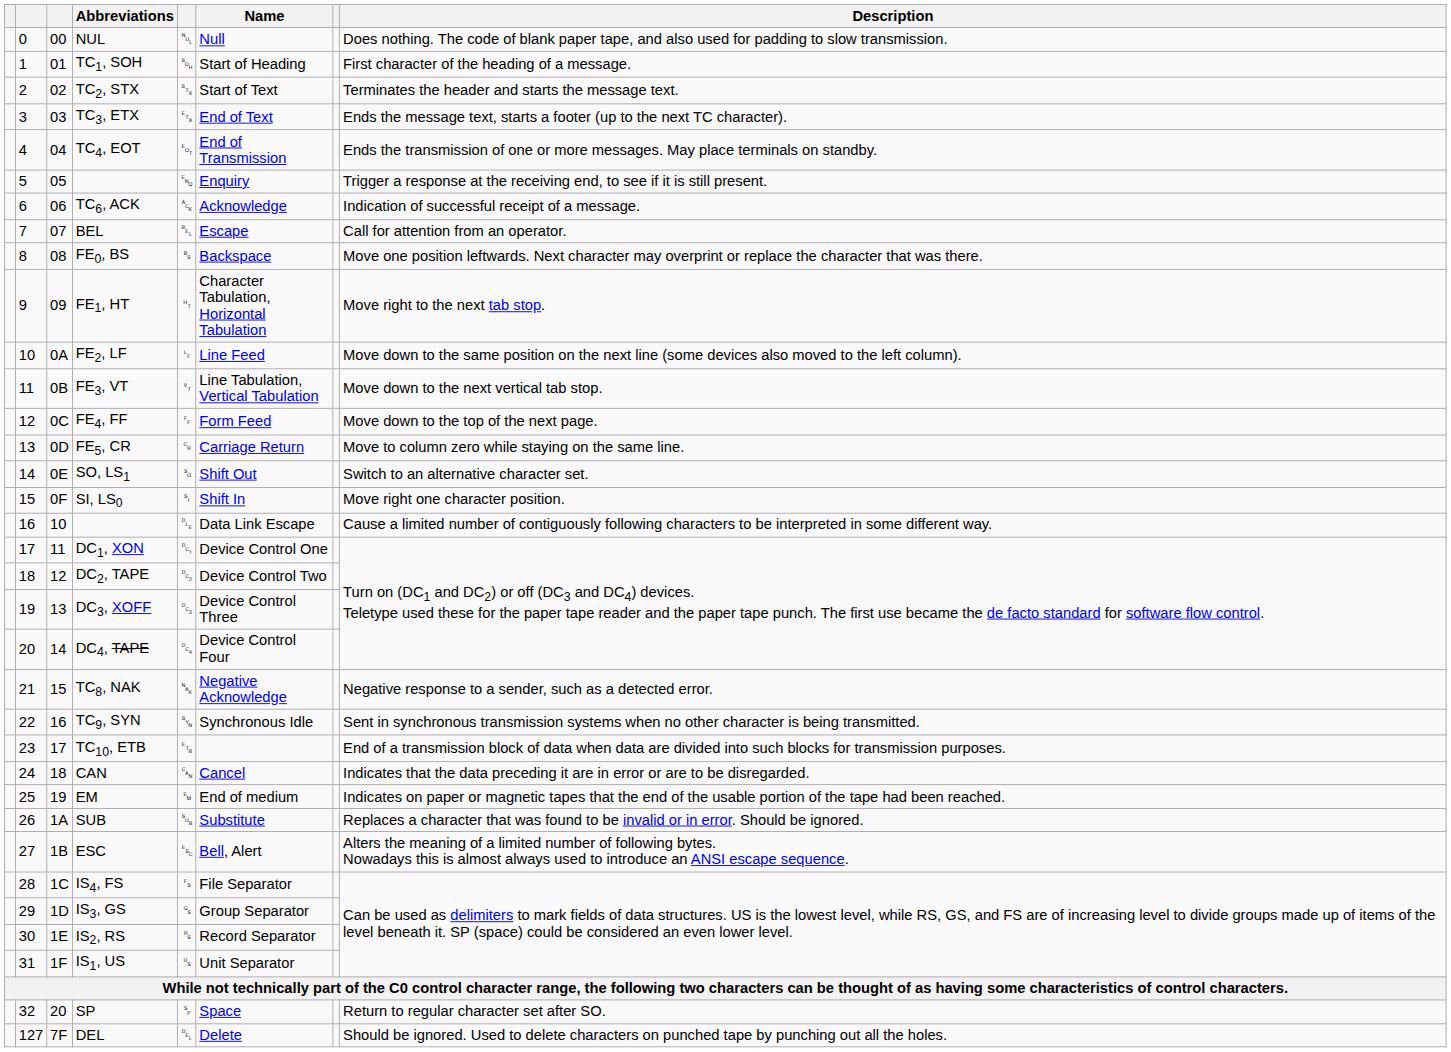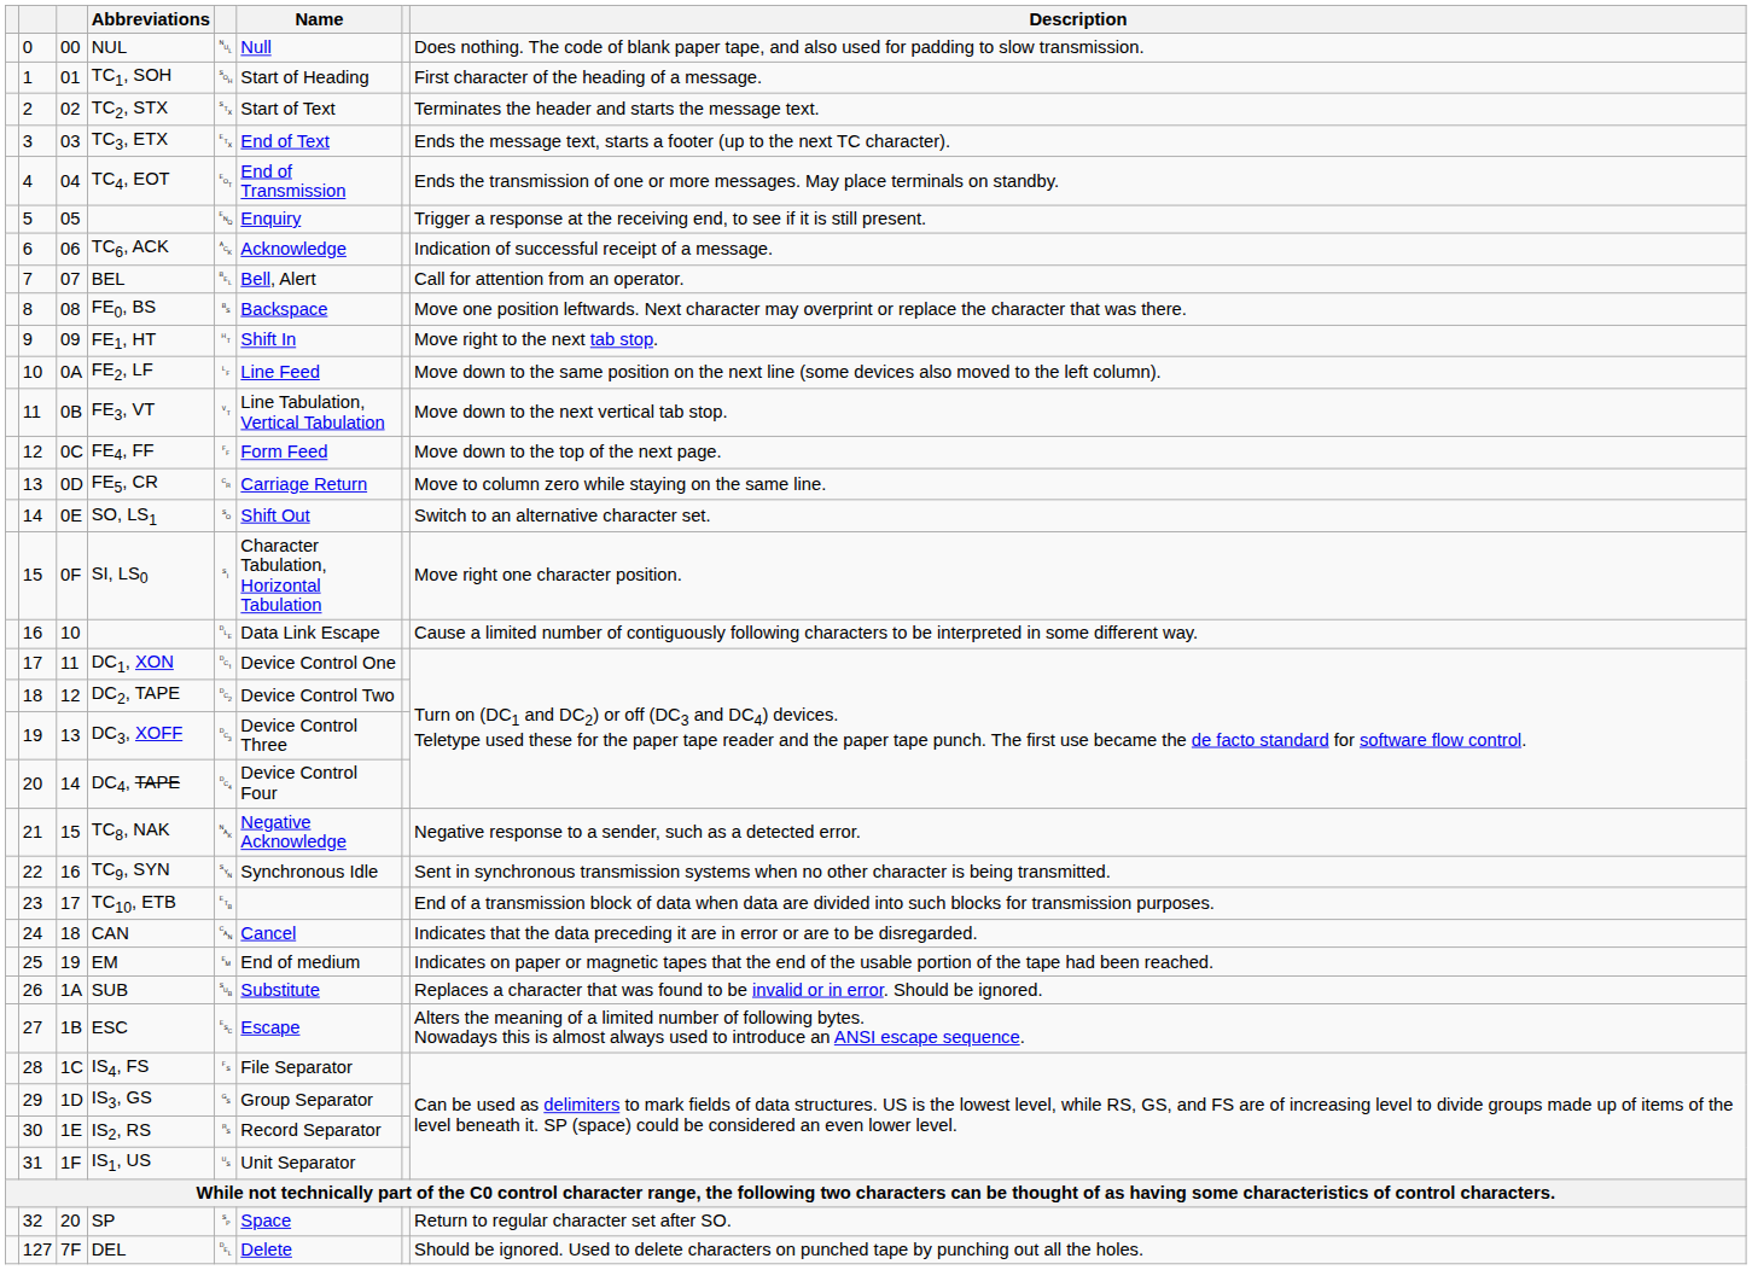 <table class="wikitable">
 <tr>
 <th></th>
 <th></th>
 <th></th>
 <th>Abbreviations</th>
 <th></th>
 <th>Name</th>
 <th></th>
 <th>Description</th>
 </tr>
 <tr id="NUL">
 <td></td>
 <td>0</td>
 <td>00</td>
 <td>NUL</td>
 <td>␀</td>
 <td><a href='#'>Null</a></td>
 <td></td>
 <td>Does nothing. The code of blank paper tape, and also used for padding to slow transmission.</td>
 </tr>
 <tr id="SOH">
 <td></td>
 <td>1</td>
 <td>01</td>
 <td>TC<sub>1</sub>, SOH</td>
 <td>␁</td>
 <td>Start of Heading</td>
 <td></td>
 <td>First character of the heading of a message.</td>
 </tr>
 <tr id="STX">
 <td></td>
 <td>2</td>
 <td>02</td>
 <td>TC<sub>2</sub>, STX</td>
 <td>␂</td>
 <td>Start of Text</td>
 <td></td>
 <td>Terminates the header and starts the message text.</td>
 </tr>
 <tr id="ETX">
 <td></td>
 <td>3</td>
 <td>03</td>
 <td>TC<sub>3</sub>, ETX</td>
 <td>␃</td>
 <td><a href='#'>End of Text</a></td>
 <td></td>
 <td>Ends the message text, starts a footer (up to the next TC character).</td>
 </tr>
 <tr id="EOT">
 <td></td>
 <td>4</td>
 <td>04</td>
 <td>TC<sub>4</sub>, EOT</td>
 <td>␄</td>
 <td><a href='#'>End of Transmission</a></td>
 <td></td>
 <td>Ends the transmission of one or more messages. May place terminals on standby.</td>
 </tr>
 <tr id="ENQ">
 <td></td>
 <td>5</td>
 <td>05</td>
 <td></td>
 <td>␅</td>
 <td><a href='#'>Enquiry</a></td>
 <td></td>
 <td>Trigger a response at the receiving end, to see if it is still present.</td>
 </tr>
 <tr id="ACK">
 <td></td>
 <td>6</td>
 <td>06</td>
 <td>TC<sub>6</sub>, ACK</td>
 <td>␆</td>
 <td><a href='#'>Acknowledge</a></td>
 <td></td>
 <td>Indication of successful receipt of a message.</td>
 </tr>
 <tr id="BEL">
 <td></td>
 <td>7</td>
 <td>07</td>
 <td>BEL</td>
 <td>␇</td>
-<td><a href='#'>Escape</a></td>
+<td><a href='#'>Bell</a>, Alert</td>
 <td></td>
 <td>Call for attention from an operator.</td>
 </tr>
 <tr id="BS">
 <td></td>
 <td>8</td>
 <td>08</td>
 <td>FE<sub>0</sub>, BS</td>
 <td>␈</td>
 <td><a href='#'>Backspace</a></td>
 <td></td>
 <td>Move one position leftwards. Next character may overprint or replace the character that was there.</td>
 </tr>
 <tr id="HT">
 <td></td>
 <td>9</td>
 <td>09</td>
 <td>FE<sub>1</sub>, HT</td>
 <td>␉</td>
-<td>Character Tabulation,<br><a href='#'>Horizontal Tabulation</a></td>
+<td><a href='#'>Shift In</a></td>
 <td></td>
 <td>Move right to the next <a href='#'>tab stop</a>.</td>
 </tr>
 <tr id="LF">
 <td></td>
 <td>10</td>
 <td>0A</td>
 <td>FE<sub>2</sub>, LF</td>
 <td>␊</td>
 <td><a href='#'>Line Feed</a></td>
 <td></td>
 <td>Move down to the same position on the next line (some devices also moved to the left column).</td>
 </tr>
 <tr id="VT">
 <td></td>
 <td>11</td>
 <td>0B</td>
 <td>FE<sub>3</sub>, VT</td>
 <td>␋</td>
 <td>Line Tabulation,<br><a href='#'>Vertical Tabulation</a></td>
 <td></td>
 <td>Move down to the next vertical tab stop.</td>
 </tr>
 <tr id="FF">
 <td></td>
 <td>12</td>
 <td>0C</td>
 <td>FE<sub>4</sub>, FF</td>
 <td>␌</td>
 <td><a href='#'>Form Feed</a></td>
 <td></td>
 <td>Move down to the top of the next page.</td>
 </tr>
 <tr id="CR">
 <td></td>
 <td>13</td>
 <td>0D</td>
 <td>FE<sub>5</sub>, CR</td>
 <td>␍</td>
 <td><a href='#'>Carriage Return</a></td>
 <td></td>
 <td>Move to column zero while staying on the same line.</td>
 </tr>
 <tr id="SO">
 <td></td>
 <td>14</td>
 <td>0E</td>
 <td>SO, LS<sub>1</sub></td>
 <td>␎</td>
 <td><a href='#'>Shift Out</a></td>
 <td></td>
 <td>Switch to an alternative character set.</td>
 </tr>
 <tr id="SI">
 <td></td>
 <td>15</td>
 <td>0F</td>
 <td>SI, LS<sub>0</sub></td>
 <td>␏</td>
-<td><a href='#'>Shift In</a></td>
+<td>Character Tabulation,<br><a href='#'>Horizontal Tabulation</a></td>
 <td></td>
 <td>Move right one character position.</td>
 </tr>
 <tr id="DLE">
 <td></td>
 <td>16</td>
 <td>10</td>
 <td></td>
 <td>␐</td>
 <td>Data Link Escape</td>
 <td></td>
 <td>Cause a limited number of contiguously following characters to be interpreted in some different way.</td>
 </tr>
 <tr id="DC1">
 <td></td>
 <td>17</td>
 <td>11</td>
 <td>DC<sub>1</sub>, <a href='#'>XON</a></td>
 <td>␑</td>
 <td>Device Control One</td>
 <td></td>
 <td rowspan="4">Turn on (DC<sub>1</sub> and DC<sub>2</sub>) or off (DC<sub>3</sub> and DC<sub>4</sub>) devices.<br>Teletype used these for the paper tape reader and the paper tape punch. The first use became the <a href='#'>de facto standard</a> for <a href='#'>software flow control</a>.</td>
 </tr>
 <tr id="DC2">
 <td></td>
 <td>18</td>
 <td>12</td>
 <td>DC<sub>2</sub>, TAPE</td>
 <td>␒</td>
 <td>Device Control Two</td>
 <td></td>
 </tr>
 <tr id="DC3">
 <td></td>
 <td>19</td>
 <td>13</td>
 <td>DC<sub>3</sub>, <a href='#'>XOFF</a></td>
 <td>␓</td>
 <td>Device Control Three</td>
 <td></td>
 </tr>
 <tr id="DC4">
 <td></td>
 <td>20</td>
 <td>14</td>
 <td>DC<sub>4</sub>, <s>TAPE</s></td>
 <td>␔</td>
 <td>Device Control Four</td>
 <td></td>
 </tr>
 <tr id="NAK">
 <td></td>
 <td>21</td>
 <td>15</td>
 <td>TC<sub>8</sub>, NAK</td>
 <td>␕</td>
 <td><a href='#'>Negative Acknowledge</a></td>
 <td></td>
 <td>Negative response to a sender, such as a detected error.</td>
 </tr>
 <tr id="SYN">
 <td></td>
 <td>22</td>
 <td>16</td>
 <td>TC<sub>9</sub>, SYN</td>
 <td>␖</td>
 <td>Synchronous Idle</td>
 <td></td>
 <td>Sent in synchronous transmission systems when no other character is being transmitted.</td>
 </tr>
 <tr id="ETB">
 <td></td>
 <td>23</td>
 <td>17</td>
 <td>TC<sub>10</sub>, ETB</td>
 <td>␗</td>
 <td></td>
 <td></td>
 <td>End of a transmission block of data when data are divided into such blocks for transmission purposes.</td>
 </tr>
 <tr id="CAN">
 <td></td>
 <td>24</td>
 <td>18</td>
 <td>CAN</td>
 <td>␘</td>
 <td><a href='#'>Cancel</a></td>
 <td></td>
 <td>Indicates that the data preceding it are in error or are to be disregarded.</td>
 </tr>
 <tr id="EM">
 <td></td>
 <td>25</td>
 <td>19</td>
 <td>EM</td>
 <td>␙</td>
 <td>End of medium</td>
 <td></td>
 <td>Indicates on paper or magnetic tapes that the end of the usable portion of the tape had been reached.</td>
 </tr>
 <tr id="SUB">
 <td></td>
 <td>26</td>
 <td>1A</td>
 <td>SUB</td>
 <td>␚</td>
 <td><a href='#'>Substitute</a></td>
 <td></td>
 <td>Replaces a character that was found to be <a href='#'>invalid or in error</a>. Should be ignored.</td>
 </tr>
 <tr id="ESC">
 <td></td>
 <td>27</td>
 <td>1B</td>
 <td>ESC</td>
 <td>␛</td>
-<td><a href='#'>Bell</a>, Alert</td>
+<td><a href='#'>Escape</a></td>
 <td style="text-align:center"><br></td>
 <td>Alters the meaning of a limited number of following bytes.<br>Nowadays this is almost always used to introduce an <a href='#'>ANSI escape sequence</a>.</td>
 </tr>
 <tr id="FS">
 <td></td>
 <td>28</td>
 <td>1C</td>
 <td>IS<sub>4</sub>, FS </td>
 <td>␜</td>
 <td>File Separator</td>
 <td></td>
 <td rowspan="4">Can be used as <a href='#'>delimiters</a> to mark fields of data structures. US is the lowest level, while RS, GS, and FS are of increasing level to divide groups made up of items of the level beneath it. SP (space) could be considered an even lower level.</td>
 </tr>
 <tr id="GS">
 <td></td>
 <td>29</td>
 <td>1D</td>
 <td>IS<sub>3</sub>, GS</td>
 <td>␝</td>
 <td>Group Separator</td>
 <td></td>
 </tr>
 <tr id="RS">
 <td></td>
 <td>30</td>
 <td>1E</td>
 <td>IS<sub>2</sub>, RS</td>
 <td>␞</td>
 <td>Record Separator</td>
 <td></td>
 </tr>
 <tr id="US">
 <td></td>
 <td>31</td>
 <td>1F</td>
 <td>IS<sub>1</sub>, US</td>
 <td>␟</td>
 <td>Unit Separator</td>
 <td></td>
 </tr>
 <tr>
 <th colspan=10>While not technically part of the C0 control character range, the following two characters can be thought of as having some characteristics of control characters.</th>
 </tr>
 <tr id="SP">
 <td> </td>
 <td>32</td>
 <td>20</td>
 <td>SP</td>
 <td>␠</td>
 <td><a href='#'>Space</a></td>
 <td></td>
 <td>Return to regular character set after SO.</td>
 </tr>
 <tr id="DEL">
 <td></td>
 <td>127</td>
 <td>7F</td>
 <td>DEL</td>
 <td>␡</td>
 <td><a href='#'>Delete</a></td>
 <td></td>
 <td>Should be ignored. Used to delete characters on punched tape by punching out all the holes.</td>
 </tr>
 </table>
